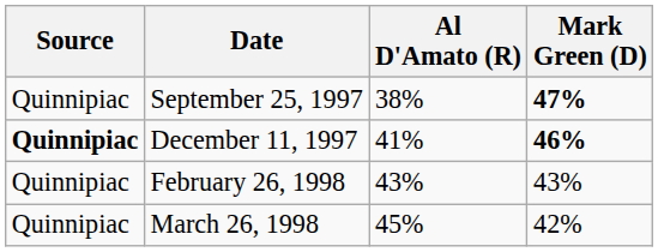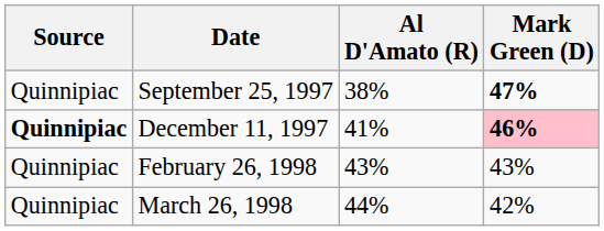 <table class="wikitable">
 <tr>
 <th>Source</th>
 <th>Date</th>
 <th>Al<br>D'Amato (R)</th>
 <th>Mark<br>Green (D)</th>
 </tr>
 <tr>
 <td>Quinnipiac</td>
 <td>September 25, 1997</td>
 <td>38%</td>
 <td><strong>47%</strong></td>
 </tr>
 <tr>
 <td><strong>Quinnipiac</strong></td>
 <td>December 11, 1997</td>
 <td>41%</td>
-<td><strong>46%</strong></td>
+<td style="background: pink;"><strong>46%</strong></td>
 </tr>
 <tr>
 <td>Quinnipiac</td>
 <td>February 26, 1998</td>
 <td>43%</td>
 <td>43%</td>
 </tr>
 <tr>
 <td>Quinnipiac</td>
 <td>March 26, 1998</td>
-<td>45%</td>
+<td>44%</td>
 <td>42%</td>
 </tr>
 </table>
